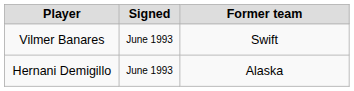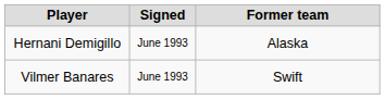 <table class="wikitable" style="text-align: center">
 <tr align="center" bgcolor="#dddddd">
 <td style="width:140px"><strong>Player</strong></td>
 <td style="width:70px"><strong>Signed</strong></td>
 <td style="width:210px"><strong>Former team</strong></td>
 </tr>
 <tr style="height:40px">
+<td>Hernani Demigillo</td>
+<td style="font-size: 80%">June 1993</td>
+<td>Alaska</td>
+</tr>
+<tr style="height:40px">
 <td>Vilmer Banares</td>
 <td style="font-size: 80%">June 1993</td>
 <td>Swift</td>
 </tr>
-<tr style="height:40px">
-<td>Hernani Demigillo</td>
-<td style="font-size: 80%">June 1993</td>
-<td>Alaska</td>
-</tr>
 </table>
